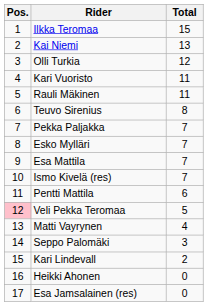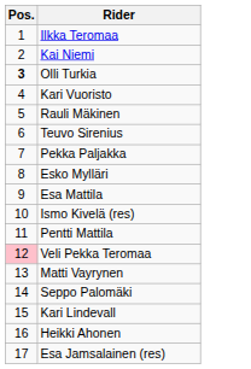 <table class=wikitable>
 <tr>
 <th width=25px>Pos.</th>
 <th width=200px>Rider</th>
-<th width=50px>Total</th>
 </tr>
 <tr align=center >
 <td>1</td>
 <td align=left><a href='#'>Ilkka Teromaa</a></td>
-<td>15</td>
 </tr>
 <tr align=center>
 <td>2</td>
 <td align=left><a href='#'>Kai Niemi</a></td>
-<td>13</td>
 </tr>
 <tr align=center>
-<td>3</td>
+<td><strong>3</strong></td>
 <td align=left>Olli Turkia</td>
-<td>12</td>
 </tr>
 <tr align=center>
 <td>4</td>
 <td align=left>Kari Vuoristo</td>
-<td>11</td>
 </tr>
 <tr align=center>
 <td>5</td>
 <td align=left>Rauli Mäkinen</td>
-<td>11</td>
 </tr>
 <tr align=center>
 <td>6</td>
 <td align=left>Teuvo Sirenius</td>
-<td>8</td>
 </tr>
 <tr align=center>
 <td>7</td>
 <td align=left>Pekka Paljakka</td>
-<td>7</td>
 </tr>
 <tr align=center>
 <td>8</td>
 <td align=left>Esko Mylläri</td>
-<td>7</td>
 </tr>
 <tr align=center>
 <td>9</td>
 <td align=left>Esa Mattila</td>
-<td>7</td>
 </tr>
 <tr align=center>
 <td>10</td>
 <td align=left>Ismo Kivelä (res)</td>
-<td>7</td>
 </tr>
 <tr align=center>
 <td>11</td>
 <td align=left>Pentti Mattila</td>
-<td>6</td>
 </tr>
 <tr align=center>
 <td style="background: pink;">12</td>
 <td align=left>Veli Pekka Teromaa</td>
-<td>5</td>
 </tr>
 <tr align=center>
 <td>13</td>
 <td align=left>Matti Vayrynen</td>
-<td>4</td>
 </tr>
 <tr align=center>
 <td>14</td>
 <td align=left>Seppo Palomäki</td>
-<td>3</td>
 </tr>
 <tr align=center>
 <td>15</td>
 <td align=left>Kari Lindevall</td>
-<td>2</td>
 </tr>
 <tr align=center>
 <td>16</td>
 <td align=left>Heikki Ahonen</td>
-<td>0</td>
 </tr>
 <tr align=center>
 <td>17</td>
 <td align=left>Esa Jamsalainen (res)</td>
-<td>0</td>
 </tr>
 </table>
